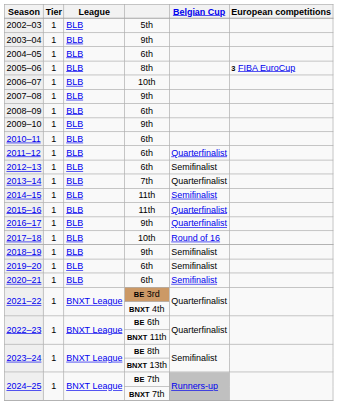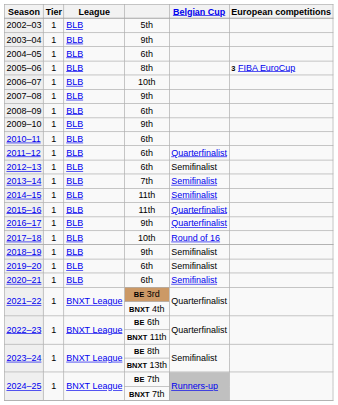 <table class="wikitable" style="font-size:85%">
 <tr bgcolor=>
 <th>Season</th>
 <th>Tier</th>
 <th>League</th>
 <th></th>
 <th><a href='#'>Belgian Cup</a></th>
 <th>European competitions</th>
 </tr>
 <tr>
 </tr>
 <tr>
 <td style="background:#efefef;">2002–03</td>
 <td align="center">1</td>
 <td><a href='#'>BLB</a></td>
 <td style="background: " align="center">5th</td>
 <td></td>
 <td></td>
 </tr>
 <tr>
 <td style="background:#efefef;">2003–04</td>
 <td align="center">1</td>
 <td><a href='#'>BLB</a></td>
 <td style="background: " align="center">9th</td>
 <td></td>
 <td></td>
 </tr>
 <tr>
 <td style="background:#efefef;">2004–05</td>
 <td align="center">1</td>
 <td><a href='#'>BLB</a></td>
 <td style="background: " align="center">6th</td>
 <td></td>
 <td></td>
 </tr>
 <tr>
 <td style="background:#efefef;">2005–06</td>
 <td align="center">1</td>
 <td><a href='#'>BLB</a></td>
 <td style="background: " align="center">8th</td>
 <td></td>
 <td><small><strong>3</strong></small> <a href='#'>FIBA EuroCup</a></td>
 </tr>
 <tr>
 <td style="background:#efefef;">2006–07</td>
 <td align="center">1</td>
 <td><a href='#'>BLB</a></td>
 <td style="background: " align="center">10th</td>
 <td></td>
 <td></td>
 </tr>
 <tr>
 <td style="background:#efefef;">2007–08</td>
 <td align="center">1</td>
 <td><a href='#'>BLB</a></td>
 <td style="background: " align="center">9th</td>
 <td></td>
 <td></td>
 </tr>
 <tr>
 <td style="background:#efefef;">2008–09</td>
 <td align="center">1</td>
 <td><a href='#'>BLB</a></td>
 <td style="background: " align="center">6th</td>
 <td></td>
 <td></td>
 </tr>
 <tr>
 <td style="background:#efefef;">2009–10</td>
 <td align="center">1</td>
 <td><a href='#'>BLB</a></td>
 <td style="background: " align="center">9th</td>
 <td></td>
 <td></td>
 </tr>
 <tr>
 <td style="background:#efefef;"><a href='#'>2010–11</a></td>
 <td align="center">1</td>
 <td><a href='#'>BLB</a></td>
 <td style="background: " align="center">6th</td>
 <td></td>
 <td></td>
 </tr>
 <tr>
 <td style="background:#efefef;"><a href='#'>2011–12</a></td>
 <td align="center">1</td>
 <td><a href='#'>BLB</a></td>
 <td style="background: " align="center">6th</td>
 <td><a href='#'>Quarterfinalist</a></td>
 <td></td>
 </tr>
 <tr>
 <td style="background:#efefef;"><a href='#'>2012–13</a></td>
 <td align="center">1</td>
 <td><a href='#'>BLB</a></td>
 <td style="background: " align="center">6th</td>
 <td>Semifinalist</td>
 <td></td>
 </tr>
 <tr>
 <td style="background:#efefef;"><a href='#'>2013–14</a></td>
 <td align="center">1</td>
 <td><a href='#'>BLB</a></td>
 <td style="background: " align="center">7th</td>
-<td>Quarterfinalist</td>
+<td><a href='#'>Semifinalist</a></td>
 <td></td>
 </tr>
 <tr>
 <td style="background:#efefef;"><a href='#'>2014–15</a></td>
 <td align="center">1</td>
 <td><a href='#'>BLB</a></td>
 <td style="background: " align="center">11th</td>
 <td><a href='#'>Semifinalist</a></td>
 <td></td>
 </tr>
 <tr>
 <td style="background:#efefef;"><a href='#'>2015–16</a></td>
 <td align="center">1</td>
 <td><a href='#'>BLB</a></td>
 <td style="background: " align="center">11th</td>
 <td><a href='#'>Quarterfinalist</a></td>
 <td></td>
 </tr>
 <tr>
 <td style="background:#efefef;"><a href='#'>2016–17</a></td>
 <td align="center">1</td>
 <td><a href='#'>BLB</a></td>
 <td style="background: " align="center">9th</td>
 <td><a href='#'>Quarterfinalist</a></td>
 <td></td>
 </tr>
 <tr>
 <td style="background:#efefef;"><a href='#'>2017–18</a></td>
 <td align="center">1</td>
 <td><a href='#'>BLB</a></td>
 <td style="background: " align="center">10th</td>
 <td><a href='#'>Round of 16</a></td>
 <td></td>
 </tr>
 <tr>
 </tr>
 <tr>
 <td style="background:#efefef;"><a href='#'>2018–19</a></td>
 <td align="center">1</td>
 <td><a href='#'>BLB</a></td>
 <td style="background: " align="center">9th</td>
 <td>Semifinalist</td>
 <td></td>
 </tr>
 <tr>
 <td style="background:#efefef;"><a href='#'>2019–20</a></td>
 <td style="text-align:center;">1</td>
 <td><a href='#'>BLB</a></td>
 <td style="text-align:center;">6th</td>
 <td>Semifinalist</td>
 <td></td>
 </tr>
 <tr>
 <td style="background:#efefef;"><a href='#'>2020–21</a></td>
 <td style="text-align:center;">1</td>
 <td><a href='#'>BLB</a></td>
 <td style="text-align:center;">6th</td>
 <td><a href='#'>Semifinalist</a></td>
 <td></td>
 </tr>
 <tr>
 <td rowspan=2 style="background:#efefef;"><a href='#'>2021–22</a></td>
 <td rowspan=2 style="text-align:center;">1</td>
 <td rowspan=2><a href='#'>BNXT League</a></td>
 <td style="background:#c96; text-align:center;"><small><strong>BE</strong></small> 3rd</td>
 <td rowspan=2>Quarterfinalist</td>
 <td rowspan=2 colspan=2></td>
 </tr>
 <tr>
 <td style="text-align:center;"><small><strong>BNXT</strong></small> 4th</td>
 </tr>
 <tr>
 <td rowspan=2 style="background:#efefef;"><a href='#'>2022–23</a></td>
 <td rowspan=2 style="text-align:center;">1</td>
 <td rowspan=2><a href='#'>BNXT League</a></td>
 <td style="text-align:center;"><small><strong>BE</strong></small> 6th</td>
 <td rowspan=2>Quarterfinalist</td>
 <td rowspan=2 colspan=2></td>
 </tr>
 <tr>
 <td style="text-align:center;"><small><strong>BNXT</strong></small> 11th</td>
 </tr>
 <tr>
 <td rowspan=2 style="background:#efefef;"><a href='#'>2023–24</a></td>
 <td rowspan=2 style="text-align:center;">1</td>
 <td rowspan=2><a href='#'>BNXT League</a></td>
 <td style="text-align:center;"><small><strong>BE</strong></small> 8th</td>
 <td rowspan=2>Semifinalist</td>
 <td rowspan=2 colspan=2></td>
 </tr>
 <tr>
 <td style="text-align:center;"><small><strong>BNXT</strong></small> 13th</td>
 </tr>
 <tr>
 <td rowspan=2 style="background:#efefef;"><a href='#'>2024–25</a></td>
 <td rowspan=2 style="text-align:center;">1</td>
 <td rowspan=2><a href='#'>BNXT League</a></td>
 <td style="text-align:center;"><small><strong>BE</strong></small> 7th</td>
 <td rowspan=2 bgcolor=silver><a href='#'>Runners-up</a></td>
 <td rowspan=2 colspan=2></td>
 </tr>
 <tr>
 <td style="text-align:center;"><small><strong>BNXT</strong></small> 7th</td>
 </tr>
 <tr>
 </tr>
 </table>
